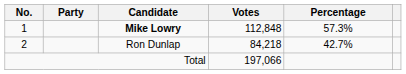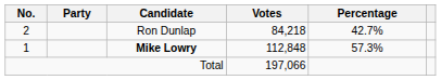 <table class="wikitable" style="margin:1em auto; text-align:center; width:620px;">
 <tr>
 <th>No.</th>
 <th>Party</th>
 <th>Candidate</th>
 <th>Votes</th>
 <th>Percentage</th>
 <th></th>
 </tr>
 <tr>
+<td>2</td>
+<td align="left"></td>
+<td>Ron Dunlap</td>
+<td align="right">84,218</td>
+<td>42.7%</td>
+<td></td>
+</tr>
+<tr>
 <td>1</td>
 <td align="left"></td>
 <td><strong>Mike Lowry</strong></td>
 <td align="right">112,848</td>
 <td>57.3%</td>
-<td></td>
-</tr>
-<tr>
-<td>2</td>
-<td align="left"></td>
-<td>Ron Dunlap</td>
-<td align="right">84,218</td>
-<td>42.7%</td>
 <td></td>
 </tr>
 <tr>
 <td colspan="3" align="right">Total</td>
 <td align="right">197,066</td>
 <td></td>
 <td></td>
 </tr>
 </table>
